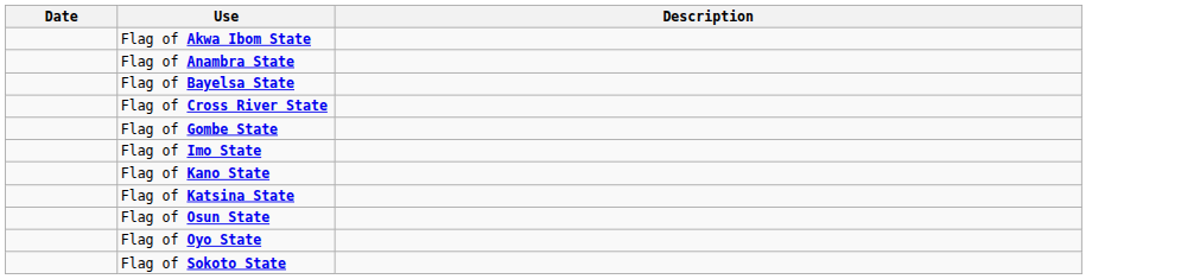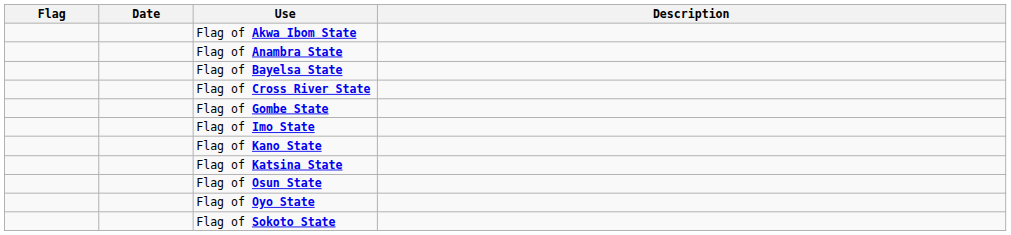 <table class="wikitable">
 <tr>
+<th style="width:100px;">Flag</th>
 <th style="width:100px;">Date</th>
 <th style="width:200px;">Use</th>
 <th style="width:700px;">Description</th>
 </tr>
 <tr>
 <td></td>
+<td></td>
 <td>Flag of <strong><a href='#'>Akwa Ibom State</a></strong></td>
 <td></td>
 </tr>
 <tr>
+<td></td>
 <td></td>
 <td>Flag of <strong><a href='#'>Anambra State</a></strong></td>
 <td></td>
 </tr>
 <tr>
 <td></td>
+<td></td>
 <td>Flag of <strong><a href='#'>Bayelsa State</a></strong></td>
 <td></td>
 </tr>
 <tr>
+<td></td>
 <td></td>
 <td>Flag of <strong><a href='#'>Cross River State</a></strong></td>
 <td></td>
 </tr>
 <tr>
 <td></td>
+<td></td>
 <td>Flag of <strong><a href='#'>Gombe State</a></strong></td>
 <td></td>
 </tr>
 <tr>
+<td></td>
 <td></td>
 <td>Flag of <strong><a href='#'>Imo State</a></strong></td>
 <td></td>
 </tr>
 <tr>
 <td></td>
+<td></td>
 <td>Flag of <strong><a href='#'>Kano State</a></strong></td>
 <td></td>
 </tr>
 <tr>
+<td></td>
 <td></td>
 <td>Flag of <strong><a href='#'>Katsina State</a></strong></td>
 <td></td>
 </tr>
 <tr>
 <td></td>
+<td></td>
 <td>Flag of <strong><a href='#'>Osun State</a></strong></td>
 <td></td>
 </tr>
 <tr>
+<td></td>
 <td></td>
 <td>Flag of <strong><a href='#'>Oyo State</a></strong></td>
 <td></td>
 </tr>
 <tr>
 <td></td>
+<td></td>
 <td>Flag of <strong><a href='#'>Sokoto State</a></strong></td>
 <td></td>
 </tr>
 </table>
